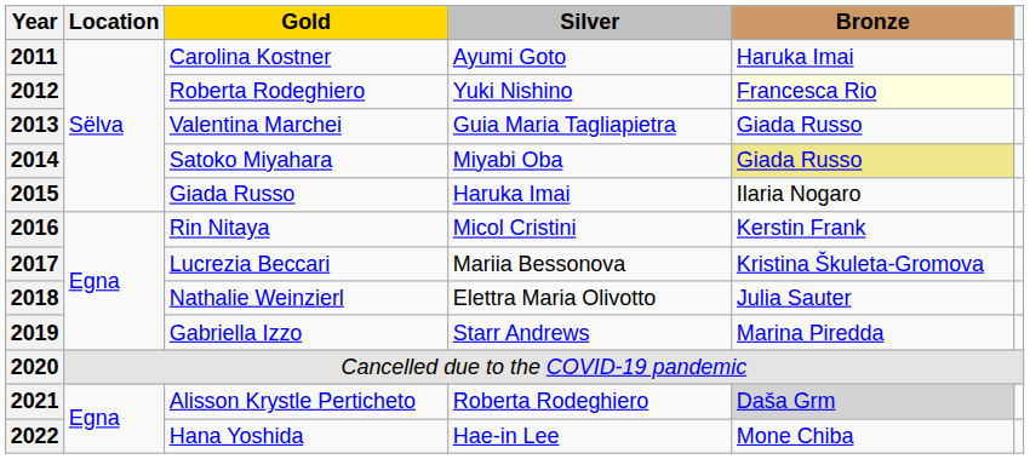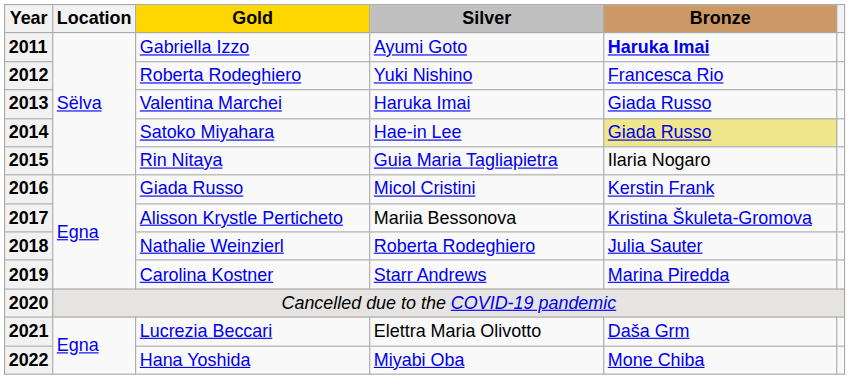 <table class="wikitable unsortable" style="text-align:left; width:85%">
 <tr>
 <th scope="col" style="text-align:center">Year</th>
 <th scope="col" style="text-align:center">Location</th>
 <td scope="col" style="text-align:center; width:30%; background:gold"><strong>Gold</strong></td>
 <td scope="col" style="text-align:center; width:30%; background:silver"><strong>Silver</strong></td>
 <td scope="col" style="text-align:center; width:30%; background:#c96"><strong>Bronze</strong></td>
 <th scope="col" style="text-align:center"></th>
 </tr>
 <tr>
 <th scope="row" style="text-align:left">2011</th>
 <td rowspan="5"><a href='#'>Sëlva</a></td>
-<td> <a href='#'>Carolina Kostner</a></td>
+<td> <a href='#'>Gabriella Izzo</a></td>
 <td> <a href='#'>Ayumi Goto</a></td>
-<td> <a href='#'>Haruka Imai</a></td>
+<td><strong> <a href='#'>Haruka Imai</a></strong></td>
 <td></td>
 </tr>
 <tr>
 <th scope="row" style="text-align:left">2012</th>
 <td> <a href='#'>Roberta Rodeghiero</a></td>
 <td> <a href='#'>Yuki Nishino</a></td>
-<td style="background: lightyellow;"> <a href='#'>Francesca Rio</a></td>
+<td> <a href='#'>Francesca Rio</a></td>
 <td></td>
 </tr>
 <tr>
 <th scope="row" style="text-align:left">2013</th>
 <td> <a href='#'>Valentina Marchei</a></td>
-<td> <a href='#'>Guia Maria Tagliapietra</a></td>
+<td> <a href='#'>Haruka Imai</a></td>
 <td> <a href='#'>Giada Russo</a></td>
 <td></td>
 </tr>
 <tr>
 <th scope="row" style="text-align:left">2014</th>
 <td> <a href='#'>Satoko Miyahara</a></td>
-<td> <a href='#'>Miyabi Oba</a></td>
+<td> <a href='#'>Hae-in Lee</a></td>
 <td style="background: khaki;"> <a href='#'>Giada Russo</a></td>
 <td></td>
 </tr>
 <tr>
 <th scope="row" style="text-align:left">2015</th>
-<td> <a href='#'>Giada Russo</a></td>
-<td> <a href='#'>Haruka Imai</a></td>
+<td> <a href='#'>Rin Nitaya</a></td>
+<td> <a href='#'>Guia Maria Tagliapietra</a></td>
 <td> Ilaria Nogaro</td>
 <td></td>
 </tr>
 <tr>
 <th scope="row" style="text-align:left">2016</th>
 <td rowspan="4"><a href='#'>Egna</a></td>
-<td> <a href='#'>Rin Nitaya</a></td>
+<td> <a href='#'>Giada Russo</a></td>
 <td> <a href='#'>Micol Cristini</a></td>
 <td> <a href='#'>Kerstin Frank</a></td>
 <td></td>
 </tr>
 <tr>
 <th scope="row" style="text-align:left">2017</th>
-<td> <a href='#'>Lucrezia Beccari</a></td>
+<td> <a href='#'>Alisson Krystle Perticheto</a></td>
 <td> Mariia Bessonova</td>
 <td> <a href='#'>Kristina Škuleta-Gromova</a></td>
 <td></td>
 </tr>
 <tr>
 <th scope="row" style="text-align:left">2018</th>
 <td> <a href='#'>Nathalie Weinzierl</a></td>
-<td> Elettra Maria Olivotto</td>
+<td> <a href='#'>Roberta Rodeghiero</a></td>
 <td> <a href='#'>Julia Sauter</a></td>
 <td></td>
 </tr>
 <tr>
 <th scope="row" style="text-align:left">2019</th>
-<td> <a href='#'>Gabriella Izzo</a></td>
+<td> <a href='#'>Carolina Kostner</a></td>
 <td> <a href='#'>Starr Andrews</a></td>
 <td> <a href='#'>Marina Piredda</a></td>
 <td></td>
 </tr>
 <tr>
 <th scope="row" style="text-align:left">2020</th>
 <td colspan="5" align=center bgcolor="e5e4e2"><em>Cancelled due to the <a href='#'>COVID-19 pandemic</a></em></td>
 </tr>
 <tr>
 <th scope="row" style="text-align:left">2021</th>
 <td rowspan="2"><a href='#'>Egna</a></td>
-<td> <a href='#'>Alisson Krystle Perticheto</a></td>
-<td> <a href='#'>Roberta Rodeghiero</a></td>
-<td style="background: lightgrey;"> <a href='#'>Daša Grm</a></td>
+<td> <a href='#'>Lucrezia Beccari</a></td>
+<td> Elettra Maria Olivotto</td>
+<td> <a href='#'>Daša Grm</a></td>
 <td></td>
 </tr>
 <tr>
 <th scope="row" style="text-align:left">2022</th>
 <td> <a href='#'>Hana Yoshida</a></td>
-<td> <a href='#'>Hae-in Lee</a></td>
+<td> <a href='#'>Miyabi Oba</a></td>
 <td> <a href='#'>Mone Chiba</a></td>
 <td></td>
 </tr>
 </table>
